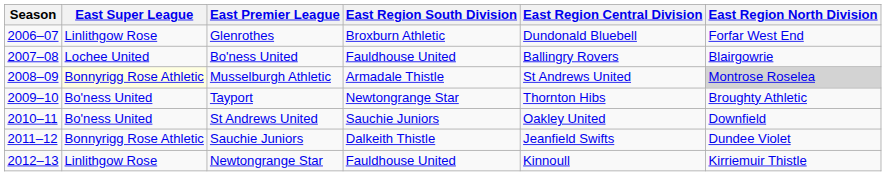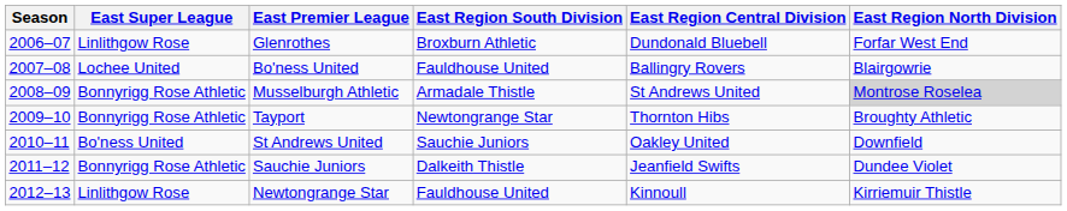 <table class="wikitable">
 <tr>
 <th rowspan=1>Season</th>
 <th colspan=1><a href='#'>East Super League</a></th>
 <th rowspan=1><a href='#'>East Premier League</a></th>
 <th rowspan=1><a href='#'>East Region South Division</a></th>
 <th rowspan=1><a href='#'>East Region Central Division</a></th>
 <th rowspan=1><a href='#'>East Region North Division</a></th>
 </tr>
 <tr>
 <td style="text-align:left;"><a href='#'>2006–07</a></td>
 <td><a href='#'>Linlithgow Rose</a></td>
 <td><a href='#'>Glenrothes</a></td>
 <td><a href='#'>Broxburn Athletic</a></td>
 <td><a href='#'>Dundonald Bluebell</a></td>
 <td><a href='#'>Forfar West End</a></td>
 </tr>
 <tr>
 <td style="text-align:left;"><a href='#'>2007–08</a></td>
 <td><a href='#'>Lochee United</a></td>
 <td><a href='#'>Bo'ness United</a></td>
 <td><a href='#'>Fauldhouse United</a></td>
 <td><a href='#'>Ballingry Rovers</a></td>
 <td><a href='#'>Blairgowrie</a></td>
 </tr>
 <tr>
 <td style="text-align:left;"><a href='#'>2008–09</a></td>
-<td style="background: lightyellow;"><a href='#'>Bonnyrigg Rose Athletic</a></td>
+<td><a href='#'>Bonnyrigg Rose Athletic</a></td>
 <td><a href='#'>Musselburgh Athletic</a></td>
 <td><a href='#'>Armadale Thistle</a></td>
 <td><a href='#'>St Andrews United</a></td>
 <td style="background: lightgrey;"><a href='#'>Montrose Roselea</a></td>
 </tr>
 <tr>
 <td style="text-align:left;"><a href='#'>2009–10</a></td>
-<td><a href='#'>Bo'ness United</a></td>
+<td><a href='#'>Bonnyrigg Rose Athletic</a></td>
 <td><a href='#'>Tayport</a></td>
 <td><a href='#'>Newtongrange Star</a></td>
 <td><a href='#'>Thornton Hibs</a></td>
 <td><a href='#'>Broughty Athletic</a></td>
 </tr>
 <tr>
 <td style="text-align:left;"><a href='#'>2010–11</a></td>
 <td><a href='#'>Bo'ness United</a></td>
 <td><a href='#'>St Andrews United</a></td>
 <td><a href='#'>Sauchie Juniors</a></td>
 <td><a href='#'>Oakley United</a></td>
 <td><a href='#'>Downfield</a></td>
 </tr>
 <tr>
 <td style="text-align:left;"><a href='#'>2011–12</a></td>
 <td><a href='#'>Bonnyrigg Rose Athletic</a></td>
 <td><a href='#'>Sauchie Juniors</a></td>
 <td><a href='#'>Dalkeith Thistle</a></td>
 <td><a href='#'>Jeanfield Swifts</a></td>
 <td><a href='#'>Dundee Violet</a></td>
 </tr>
 <tr>
 <td style="text-align:left;"><a href='#'>2012–13</a></td>
 <td><a href='#'>Linlithgow Rose</a></td>
 <td><a href='#'>Newtongrange Star</a></td>
 <td><a href='#'>Fauldhouse United</a></td>
 <td><a href='#'>Kinnoull</a></td>
 <td><a href='#'>Kirriemuir Thistle</a></td>
 </tr>
 </table>
